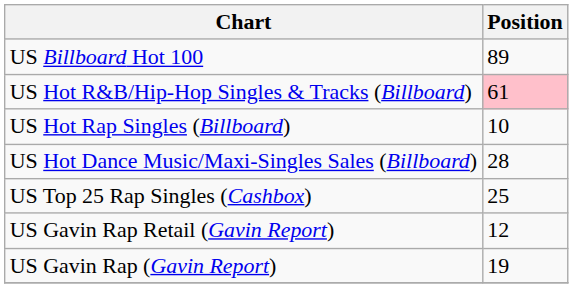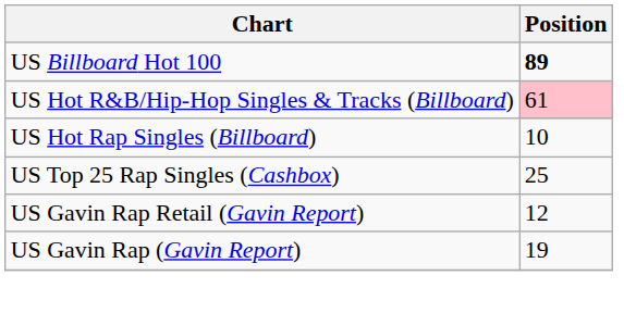 <table class="wikitable">
 <tr>
 <th align="left">Chart</th>
 <th align="left">Position</th>
 </tr>
 <tr>
 <td align="left">US <a href='#'><em>Billboard</em> Hot 100</a></td>
-<td align="left">89</td>
+<td align="left"><strong>89</strong></td>
 </tr>
 <tr>
 <td align="left">US <a href='#'>Hot R&B/Hip-Hop Singles & Tracks</a> (<a href='#'><em>Billboard</em></a>)</td>
 <td align="left" style="background: pink;">61</td>
 </tr>
 <tr>
 <td align="left">US <a href='#'>Hot Rap Singles</a> (<a href='#'><em>Billboard</em></a>)</td>
 <td align="left">10</td>
-</tr>
-<tr>
-<td align="left">US <a href='#'>Hot Dance Music/Maxi-Singles Sales</a> (<a href='#'><em>Billboard</em></a>)</td>
-<td align="left">28</td>
 </tr>
 <tr>
 <td align="left">US Top 25 Rap Singles (<em><a href='#'>Cashbox</a></em>)</td>
 <td align="left">25</td>
 </tr>
 <tr>
 <td align="left">US Gavin Rap Retail (<em><a href='#'>Gavin Report</a></em>)</td>
 <td align="left">12</td>
 </tr>
 <tr>
 <td align="left">US Gavin Rap (<em><a href='#'>Gavin Report</a></em>)</td>
 <td align="left">19</td>
 </tr>
 <tr>
 </tr>
 </table>
